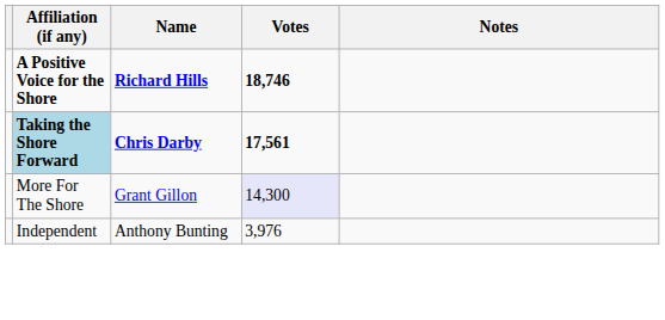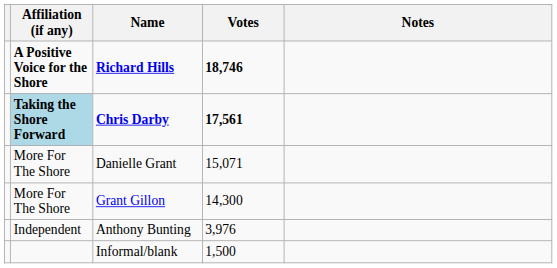 <table class="wikitable" style="width:51%;">
 <tr>
 <th style="width:1%;"></th>
 <th style="width:15%;">Affiliation (if any)</th>
 <th style="width:20%;">Name</th>
 <th style="width:15%;">Votes</th>
 <th>Notes</th>
 </tr>
 <tr>
 <td bgcolor=></td>
 <td><strong>A Positive Voice for the Shore</strong></td>
 <td><strong><a href='#'>Richard Hills</a></strong></td>
 <td><strong> 18,746</strong></td>
 <td></td>
 </tr>
 <tr>
 <td bgcolor=></td>
 <td style="background: lightblue;"><strong>Taking the Shore Forward</strong></td>
 <td><strong><a href='#'>Chris Darby</a></strong></td>
 <td><strong>17,561</strong></td>
 <td></td>
 </tr>
 <tr>
 <td bgcolor=></td>
 <td>More For The Shore</td>
+<td>Danielle Grant</td>
+<td>15,071</td>
+<td></td>
+</tr>
+<tr>
+<td bgcolor=></td>
+<td>More For The Shore</td>
 <td><a href='#'>Grant Gillon</a></td>
-<td style="background: lavender;">14,300</td>
+<td>14,300</td>
 <td></td>
 </tr>
 <tr>
 <td bgcolor=></td>
 <td>Independent</td>
 <td>Anthony Bunting</td>
 <td>3,976</td>
 <td></td>
 </tr>
+<tr>
+<td></td>
+<td></td>
+<td>Informal/blank</td>
+<td>1,500</td>
+<td></td>
+</tr>
 </table>
